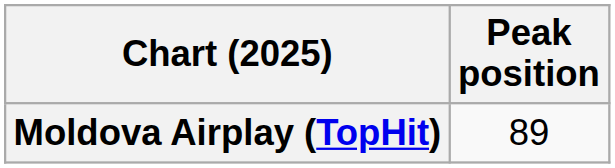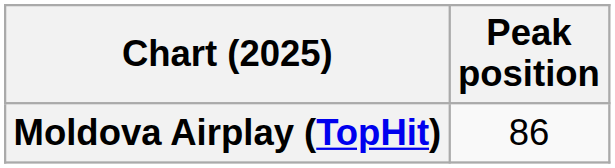 <table class="wikitable plainrowheaders" style="text-align:center">
 <tr>
 <th scope="col">Chart (2025)</th>
 <th scope="col">Peak<br>position</th>
 </tr>
 <tr>
 <th scope="row">Moldova Airplay (<a href='#'>TopHit</a>)</th>
-<td>89</td>
+<td>86</td>
 </tr>
 </table>
